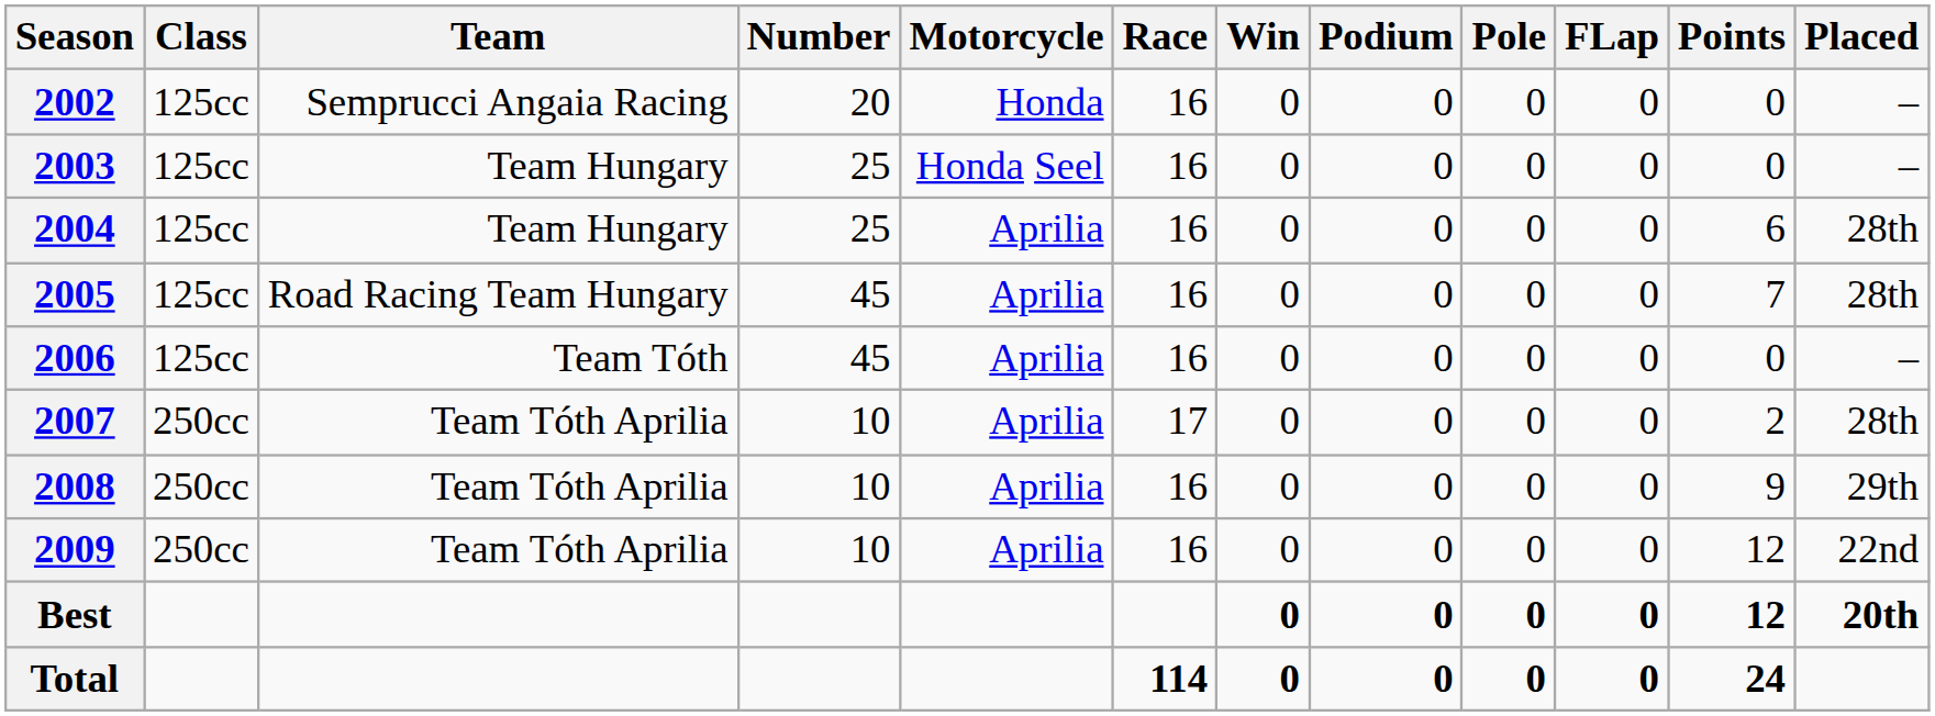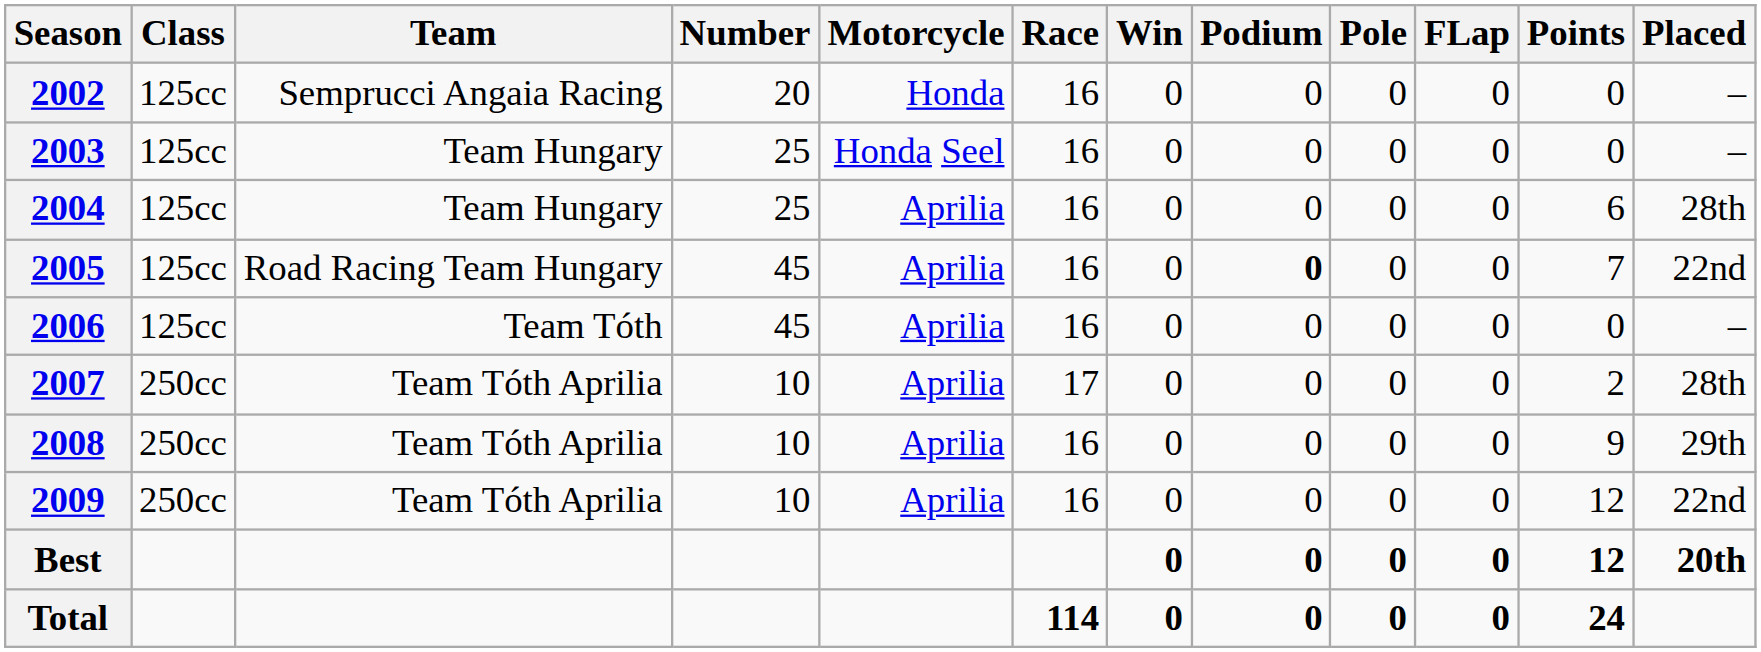 <table class="wikitable">
 <tr>
 <th>Season</th>
 <th>Class</th>
 <th>Team</th>
 <th>Number</th>
 <th>Motorcycle</th>
 <th>Race</th>
 <th>Win</th>
 <th>Podium</th>
 <th>Pole</th>
 <th>FLap</th>
 <th>Points</th>
 <th>Placed</th>
 </tr>
 <tr align="right">
 <th><a href='#'>2002</a></th>
 <td>125cc</td>
 <td>Semprucci Angaia Racing</td>
 <td>20</td>
 <td><a href='#'>Honda</a></td>
 <td>16</td>
 <td>0</td>
 <td>0</td>
 <td>0</td>
 <td>0</td>
 <td>0</td>
 <td>–</td>
 </tr>
 <tr align="right">
 <th><a href='#'>2003</a></th>
 <td>125cc</td>
 <td>Team Hungary</td>
 <td>25</td>
 <td><a href='#'>Honda</a> <a href='#'>Seel</a></td>
 <td>16</td>
 <td>0</td>
 <td>0</td>
 <td>0</td>
 <td>0</td>
 <td>0</td>
 <td>–</td>
 </tr>
 <tr align="right">
 <th><a href='#'>2004</a></th>
 <td>125cc</td>
 <td>Team Hungary</td>
 <td>25</td>
 <td><a href='#'>Aprilia</a></td>
 <td>16</td>
 <td>0</td>
 <td>0</td>
 <td>0</td>
 <td>0</td>
 <td>6</td>
 <td>28th</td>
 </tr>
 <tr align="right">
 <th><a href='#'>2005</a></th>
 <td>125cc</td>
 <td>Road Racing Team Hungary</td>
 <td>45</td>
 <td><a href='#'>Aprilia</a></td>
 <td>16</td>
 <td>0</td>
-<td>0</td>
+<td><strong>0</strong></td>
 <td>0</td>
 <td>0</td>
 <td>7</td>
-<td>28th</td>
+<td>22nd</td>
 </tr>
 <tr align="right">
 <th><a href='#'>2006</a></th>
 <td>125cc</td>
 <td>Team Tóth</td>
 <td>45</td>
 <td><a href='#'>Aprilia</a></td>
 <td>16</td>
 <td>0</td>
 <td>0</td>
 <td>0</td>
 <td>0</td>
 <td>0</td>
 <td>–</td>
 </tr>
 <tr align="right">
 <th><a href='#'>2007</a></th>
 <td>250cc</td>
 <td>Team Tóth Aprilia</td>
 <td>10</td>
 <td><a href='#'>Aprilia</a></td>
 <td>17</td>
 <td>0</td>
 <td>0</td>
 <td>0</td>
 <td>0</td>
 <td>2</td>
 <td>28th</td>
 </tr>
 <tr align="right">
 <th><a href='#'>2008</a></th>
 <td>250cc</td>
 <td>Team Tóth Aprilia</td>
 <td>10</td>
 <td><a href='#'>Aprilia</a></td>
 <td>16</td>
 <td>0</td>
 <td>0</td>
 <td>0</td>
 <td>0</td>
 <td>9</td>
 <td>29th</td>
 </tr>
 <tr align="right">
 <th><a href='#'>2009</a></th>
 <td>250cc</td>
 <td>Team Tóth Aprilia</td>
 <td>10</td>
 <td><a href='#'>Aprilia</a></td>
 <td>16</td>
 <td>0</td>
 <td>0</td>
 <td>0</td>
 <td>0</td>
 <td>12</td>
 <td>22nd</td>
 </tr>
 <tr align="right">
 <th>Best</th>
 <td></td>
 <td></td>
 <td></td>
 <td></td>
 <td></td>
 <td><strong>0</strong></td>
 <td><strong>0</strong></td>
 <td><strong>0</strong></td>
 <td><strong>0</strong></td>
 <td><strong>12</strong></td>
 <td><strong>20th</strong></td>
 </tr>
 <tr align="right">
 <th>Total</th>
 <td></td>
 <td></td>
 <td></td>
 <td></td>
 <td><strong>114</strong></td>
 <td><strong>0</strong></td>
 <td><strong>0</strong></td>
 <td><strong>0</strong></td>
 <td><strong>0</strong></td>
 <td><strong>24</strong></td>
 <td></td>
 </tr>
 </table>
